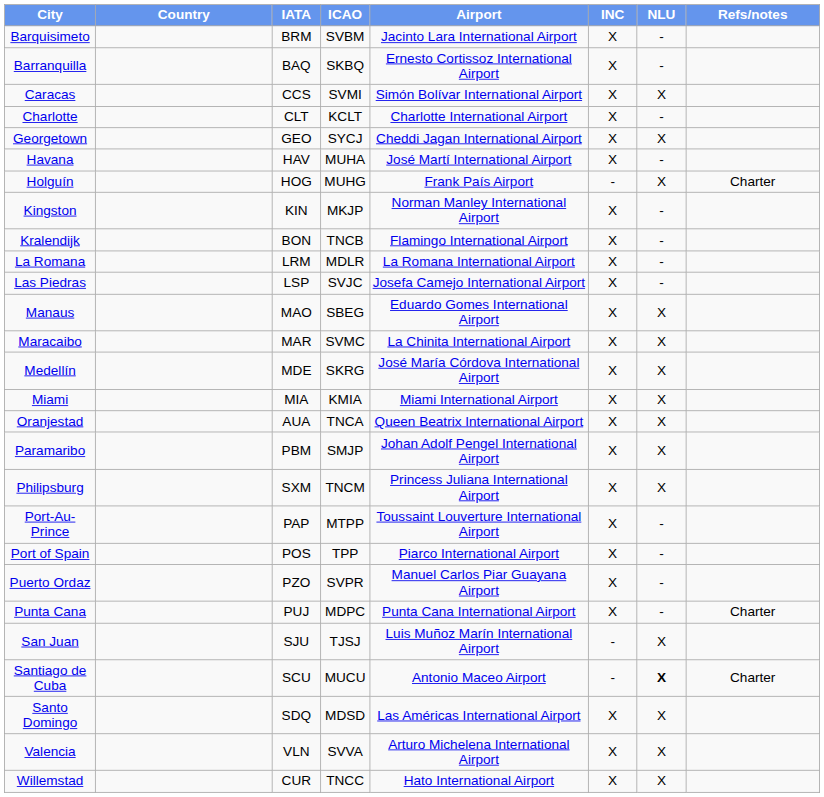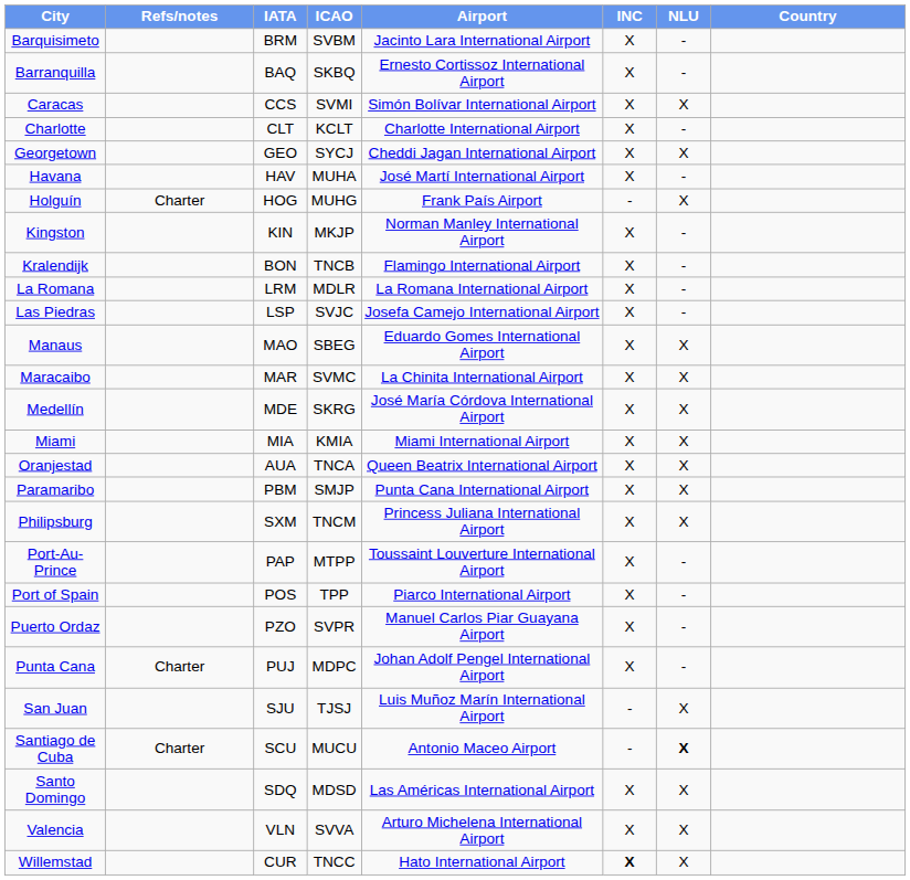 <table class="sortable wikitable">
 <tr>
 <th style="background:#6495ed; color:white; width:100px;">City</th>
-<th style="background:#6495ed; color:white; width:200px;">Country</th>
+<th style="background:#6495ed; color:white; width:150px;" class="unsortable">Refs/notes</th>
 <th style="background:#6495ed; color:white; width:50px;">IATA</th>
 <th style="background:#6495ed; color:white; width:50px;">ICAO</th>
 <th style="background:#6495ed; color:white; width:250px;">Airport</th>
 <th style="background:#6495ed; color:white; width:50px;">INC</th>
 <th style="background:#6495ed; color:white; width:50px;">NLU</th>
-<th style="background:#6495ed; color:white; width:150px;" class="unsortable">Refs/notes</th>
+<th style="background:#6495ed; color:white; width:200px;">Country</th>
 </tr>
 <tr align=center>
 <td><a href='#'>Barquisimeto</a></td>
 <td></td>
 <td align=center>BRM</td>
 <td align=center>SVBM</td>
 <td><a href='#'>Jacinto Lara International Airport</a></td>
 <td>X</td>
 <td>-</td>
 <td></td>
 </tr>
 <tr align=center>
 <td><a href='#'>Barranquilla</a></td>
 <td></td>
 <td align=center>BAQ</td>
 <td align=center>SKBQ</td>
 <td><a href='#'>Ernesto Cortissoz International Airport</a></td>
 <td>X</td>
 <td>-</td>
 <td></td>
 </tr>
 <tr align=center>
 <td><a href='#'>Caracas</a></td>
 <td></td>
 <td align=center>CCS</td>
 <td align=center>SVMI</td>
 <td><a href='#'>Simón Bolívar International Airport</a></td>
 <td>X</td>
 <td>X</td>
 <td></td>
 </tr>
 <tr align=center>
 <td><a href='#'>Charlotte</a></td>
 <td></td>
 <td align=center>CLT</td>
 <td align=center>KCLT</td>
 <td><a href='#'>Charlotte International Airport</a></td>
 <td>X</td>
 <td>-</td>
 <td></td>
 </tr>
 <tr align=center>
 <td><a href='#'>Georgetown</a></td>
 <td></td>
 <td align=center>GEO</td>
 <td align=center>SYCJ</td>
 <td><a href='#'>Cheddi Jagan International Airport</a></td>
 <td>X</td>
 <td>X</td>
 <td></td>
 </tr>
 <tr align=center>
 <td><a href='#'>Havana</a></td>
 <td></td>
 <td align=center>HAV</td>
 <td align=center>MUHA</td>
 <td><a href='#'>José Martí International Airport</a></td>
 <td>X</td>
 <td>-</td>
 <td></td>
 </tr>
 <tr align=center>
 <td><a href='#'>Holguín</a></td>
-<td></td>
+<td>Charter</td>
 <td align=center>HOG</td>
 <td align=center>MUHG</td>
 <td><a href='#'>Frank País Airport</a></td>
 <td>-</td>
 <td>X</td>
-<td>Charter</td>
+<td></td>
 </tr>
 <tr align=center>
 <td><a href='#'>Kingston</a></td>
 <td></td>
 <td align=center>KIN</td>
 <td align=center>MKJP</td>
 <td><a href='#'>Norman Manley International Airport</a></td>
 <td>X</td>
 <td>-</td>
 <td></td>
 </tr>
 <tr align=center>
 <td><a href='#'>Kralendijk</a></td>
 <td></td>
 <td align=center>BON</td>
 <td align=center>TNCB</td>
 <td><a href='#'>Flamingo International Airport</a></td>
 <td>X</td>
 <td>-</td>
 <td></td>
 </tr>
 <tr align=center>
 <td><a href='#'>La Romana</a></td>
 <td></td>
 <td align=center>LRM</td>
 <td align=center>MDLR</td>
 <td><a href='#'>La Romana International Airport</a></td>
 <td>X</td>
 <td>-</td>
 <td></td>
 </tr>
 <tr align=center>
 <td><a href='#'>Las Piedras</a></td>
 <td></td>
 <td align=center>LSP</td>
 <td align=center>SVJC</td>
 <td><a href='#'>Josefa Camejo International Airport</a></td>
 <td>X</td>
 <td>-</td>
 <td></td>
 </tr>
 <tr align=center>
 <td><a href='#'>Manaus</a></td>
 <td></td>
 <td align=center>MAO</td>
 <td align=center>SBEG</td>
 <td><a href='#'>Eduardo Gomes International Airport</a></td>
 <td>X</td>
 <td>X</td>
 <td></td>
 </tr>
 <tr align=center>
 <td><a href='#'>Maracaibo</a></td>
 <td></td>
 <td align=center>MAR</td>
 <td align=center>SVMC</td>
 <td><a href='#'>La Chinita International Airport</a></td>
 <td>X</td>
 <td>X</td>
 <td></td>
 </tr>
 <tr align=center>
 <td><a href='#'>Medellín</a></td>
 <td></td>
 <td align=center>MDE</td>
 <td align=center>SKRG</td>
 <td><a href='#'>José María Córdova International Airport</a></td>
 <td>X</td>
 <td>X</td>
 <td></td>
 </tr>
 <tr align=center>
 <td><a href='#'>Miami</a></td>
 <td></td>
 <td align=center>MIA</td>
 <td align=center>KMIA</td>
 <td><a href='#'>Miami International Airport</a></td>
 <td>X</td>
 <td>X</td>
 <td></td>
 </tr>
 <tr align=center>
 <td><a href='#'>Oranjestad</a></td>
 <td></td>
 <td align=center>AUA</td>
 <td align=center>TNCA</td>
 <td><a href='#'>Queen Beatrix International Airport</a></td>
 <td>X</td>
 <td>X</td>
 <td></td>
 </tr>
 <tr align=center>
 <td><a href='#'>Paramaribo</a></td>
 <td></td>
 <td align=center>PBM</td>
 <td align=center>SMJP</td>
-<td><a href='#'>Johan Adolf Pengel International Airport</a></td>
+<td><a href='#'>Punta Cana International Airport</a></td>
 <td>X</td>
 <td>X</td>
 <td></td>
 </tr>
 <tr align=center>
 <td><a href='#'>Philipsburg</a></td>
 <td></td>
 <td align=center>SXM</td>
 <td align=center>TNCM</td>
 <td><a href='#'>Princess Juliana International Airport</a></td>
 <td>X</td>
 <td>X</td>
 <td></td>
 </tr>
 <tr align=center>
 <td><a href='#'>Port-Au-Prince</a></td>
 <td></td>
 <td align=center>PAP</td>
 <td align=center>MTPP</td>
 <td><a href='#'>Toussaint Louverture International Airport</a></td>
 <td>X</td>
 <td>-</td>
 <td></td>
 </tr>
 <tr align=center>
 <td><a href='#'>Port of Spain</a></td>
 <td></td>
 <td align=center>POS</td>
 <td align=center>TPP</td>
 <td><a href='#'>Piarco International Airport</a></td>
 <td>X</td>
 <td>-</td>
 <td></td>
 </tr>
 <tr align=center>
 <td><a href='#'>Puerto Ordaz</a></td>
 <td></td>
 <td align=center>PZO</td>
 <td align=center>SVPR</td>
 <td><a href='#'>Manuel Carlos Piar Guayana Airport</a></td>
 <td>X</td>
 <td>-</td>
 <td></td>
 </tr>
 <tr align=center>
 <td><a href='#'>Punta Cana</a></td>
-<td></td>
+<td>Charter</td>
 <td align=center>PUJ</td>
 <td align=center>MDPC</td>
-<td><a href='#'>Punta Cana International Airport</a></td>
+<td><a href='#'>Johan Adolf Pengel International Airport</a></td>
 <td>X</td>
 <td>-</td>
-<td>Charter</td>
+<td></td>
 </tr>
 <tr align=center>
 <td><a href='#'>San Juan</a></td>
 <td></td>
 <td align=center>SJU</td>
 <td align=center>TJSJ</td>
 <td><a href='#'>Luis Muñoz Marín International Airport</a></td>
 <td>-</td>
 <td>X</td>
 <td></td>
 </tr>
 <tr align=center>
 <td><a href='#'>Santiago de Cuba</a></td>
-<td></td>
+<td>Charter</td>
 <td align=center>SCU</td>
 <td align=center>MUCU</td>
 <td><a href='#'>Antonio Maceo Airport</a></td>
 <td>-</td>
 <td><strong>X</strong></td>
-<td>Charter</td>
+<td></td>
 </tr>
 <tr align=center>
 <td><a href='#'>Santo Domingo</a></td>
 <td></td>
 <td align=center>SDQ</td>
 <td align=center>MDSD</td>
 <td><a href='#'>Las Américas International Airport</a></td>
 <td>X</td>
 <td>X</td>
 <td></td>
 </tr>
 <tr align=center>
 <td><a href='#'>Valencia</a></td>
 <td></td>
 <td align=center>VLN</td>
 <td align=center>SVVA</td>
 <td><a href='#'>Arturo Michelena International Airport</a></td>
 <td>X</td>
 <td>X</td>
 <td></td>
 </tr>
 <tr align=center>
 <td><a href='#'>Willemstad</a></td>
 <td></td>
 <td align=center>CUR</td>
 <td align=center>TNCC</td>
 <td><a href='#'>Hato International Airport</a></td>
-<td>X</td>
+<td><strong>X</strong></td>
 <td>X</td>
 <td></td>
 </tr>
 </table>
